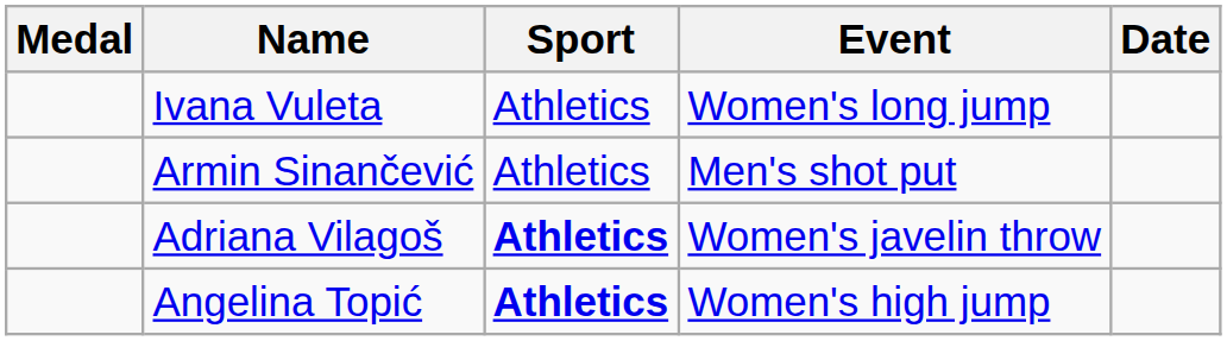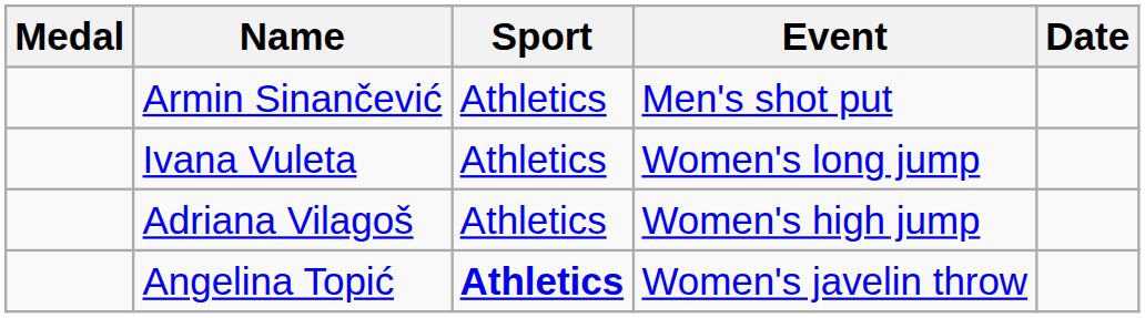 <table class="wikitable sortable" style="font-size: 95%;">
 <tr>
 <th>Medal</th>
 <th>Name</th>
 <th>Sport</th>
 <th>Event</th>
 <th>Date</th>
 </tr>
 <tr>
 <td></td>
+<td><a href='#'>Armin Sinančević</a></td>
+<td><a href='#'>Athletics</a></td>
+<td><a href='#'>Men's shot put</a></td>
+<td></td>
+</tr>
+<tr>
+<td></td>
 <td><a href='#'>Ivana Vuleta</a></td>
 <td><a href='#'>Athletics</a></td>
 <td><a href='#'>Women's long jump</a></td>
 <td></td>
 </tr>
 <tr>
 <td></td>
-<td><a href='#'>Armin Sinančević</a></td>
+<td><a href='#'>Adriana Vilagoš</a></td>
 <td><a href='#'>Athletics</a></td>
-<td><a href='#'>Men's shot put</a></td>
-<td></td>
-</tr>
-<tr>
-<td></td>
-<td><a href='#'>Adriana Vilagoš</a></td>
-<td><strong><a href='#'>Athletics</a></strong></td>
-<td><a href='#'>Women's javelin throw</a></td>
+<td><a href='#'>Women's high jump</a></td>
 <td></td>
 </tr>
 <tr>
 <td></td>
 <td><a href='#'>Angelina Topić </a></td>
 <td><strong><a href='#'>Athletics</a></strong></td>
-<td><a href='#'>Women's high jump</a></td>
+<td><a href='#'>Women's javelin throw</a></td>
 <td></td>
 </tr>
 </table>
